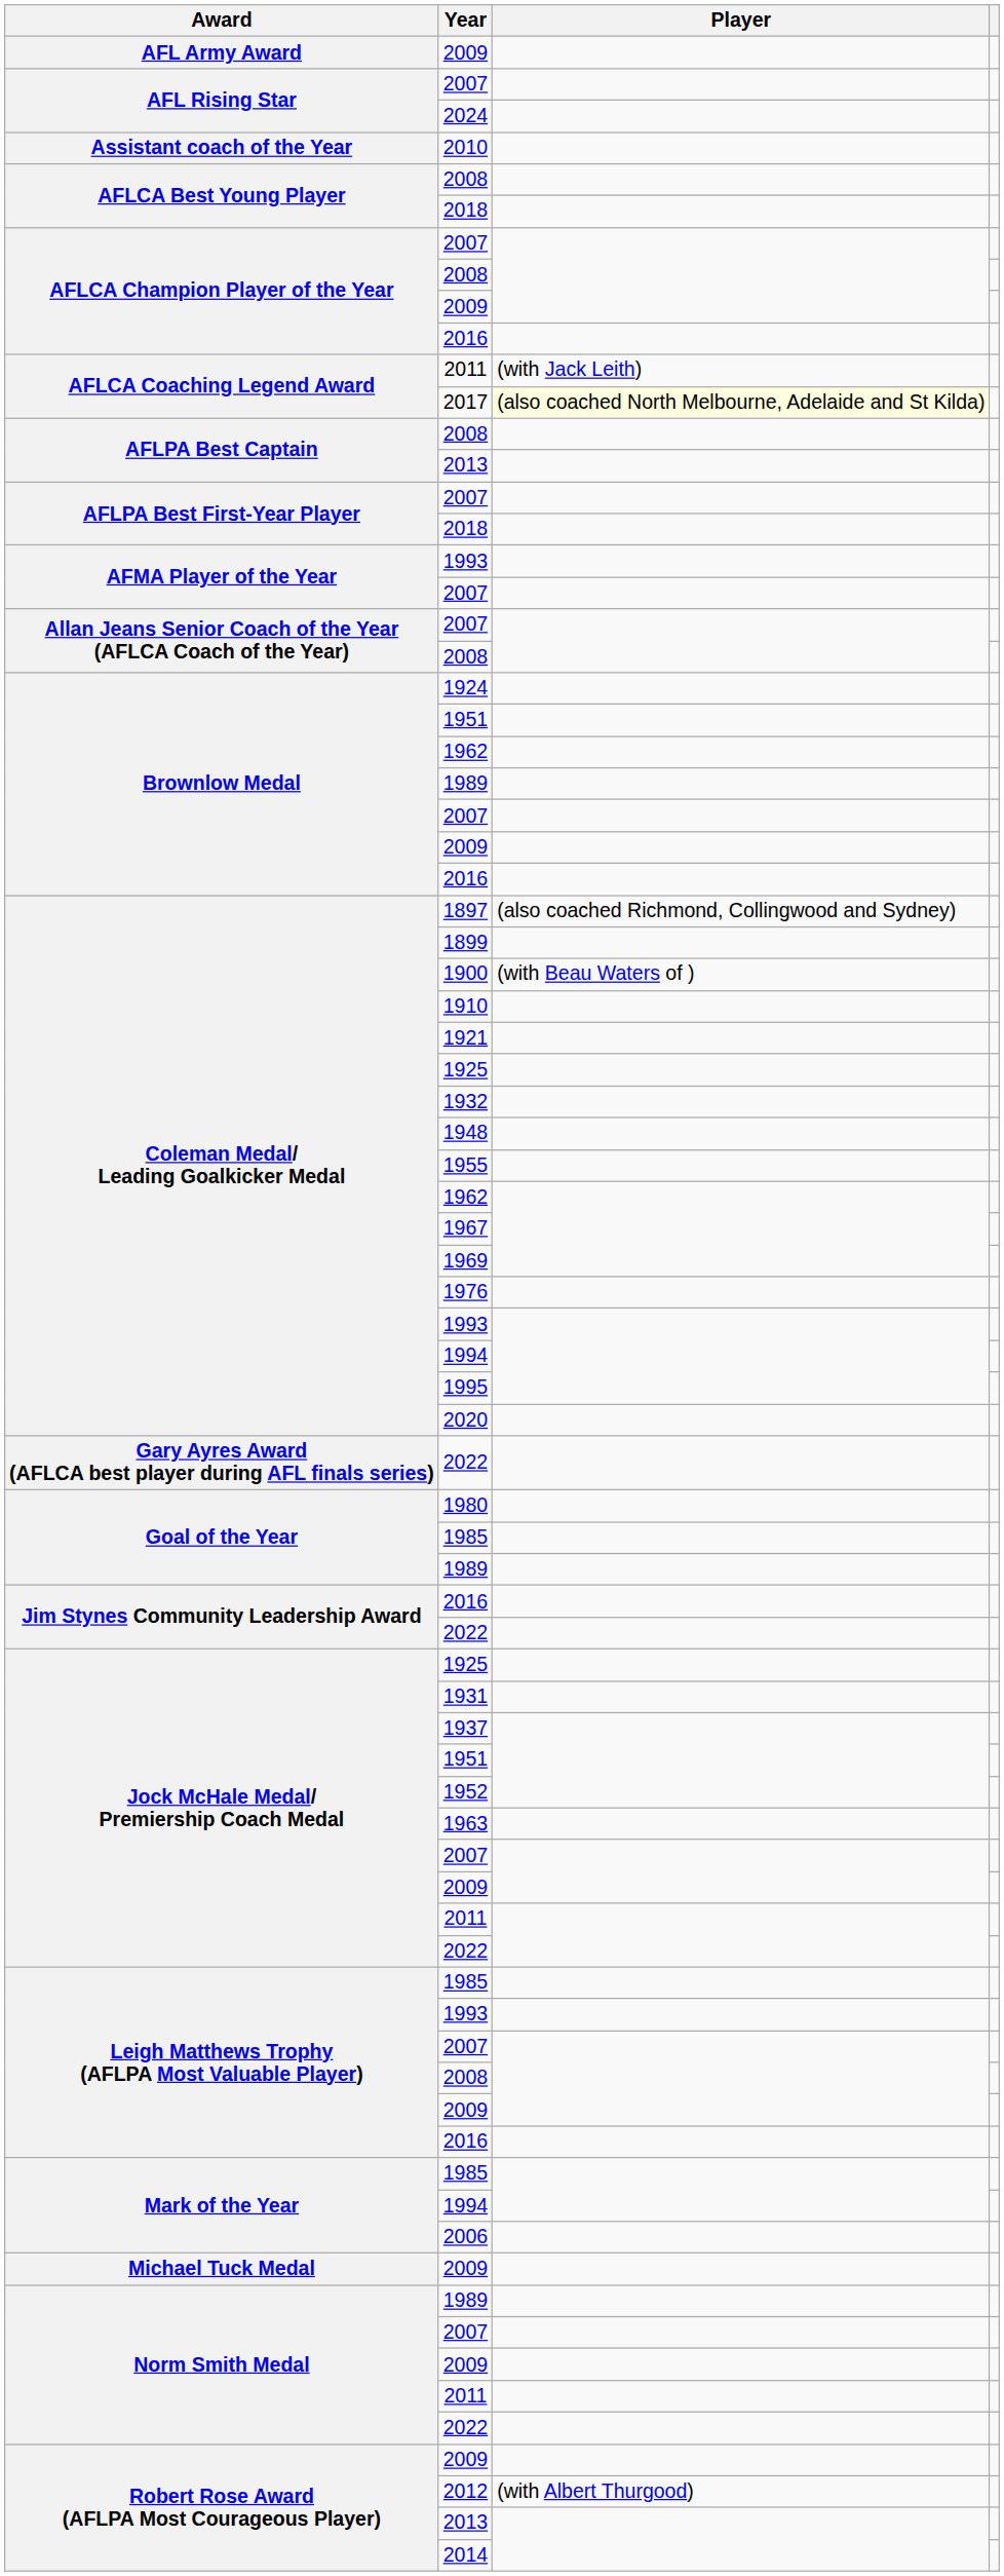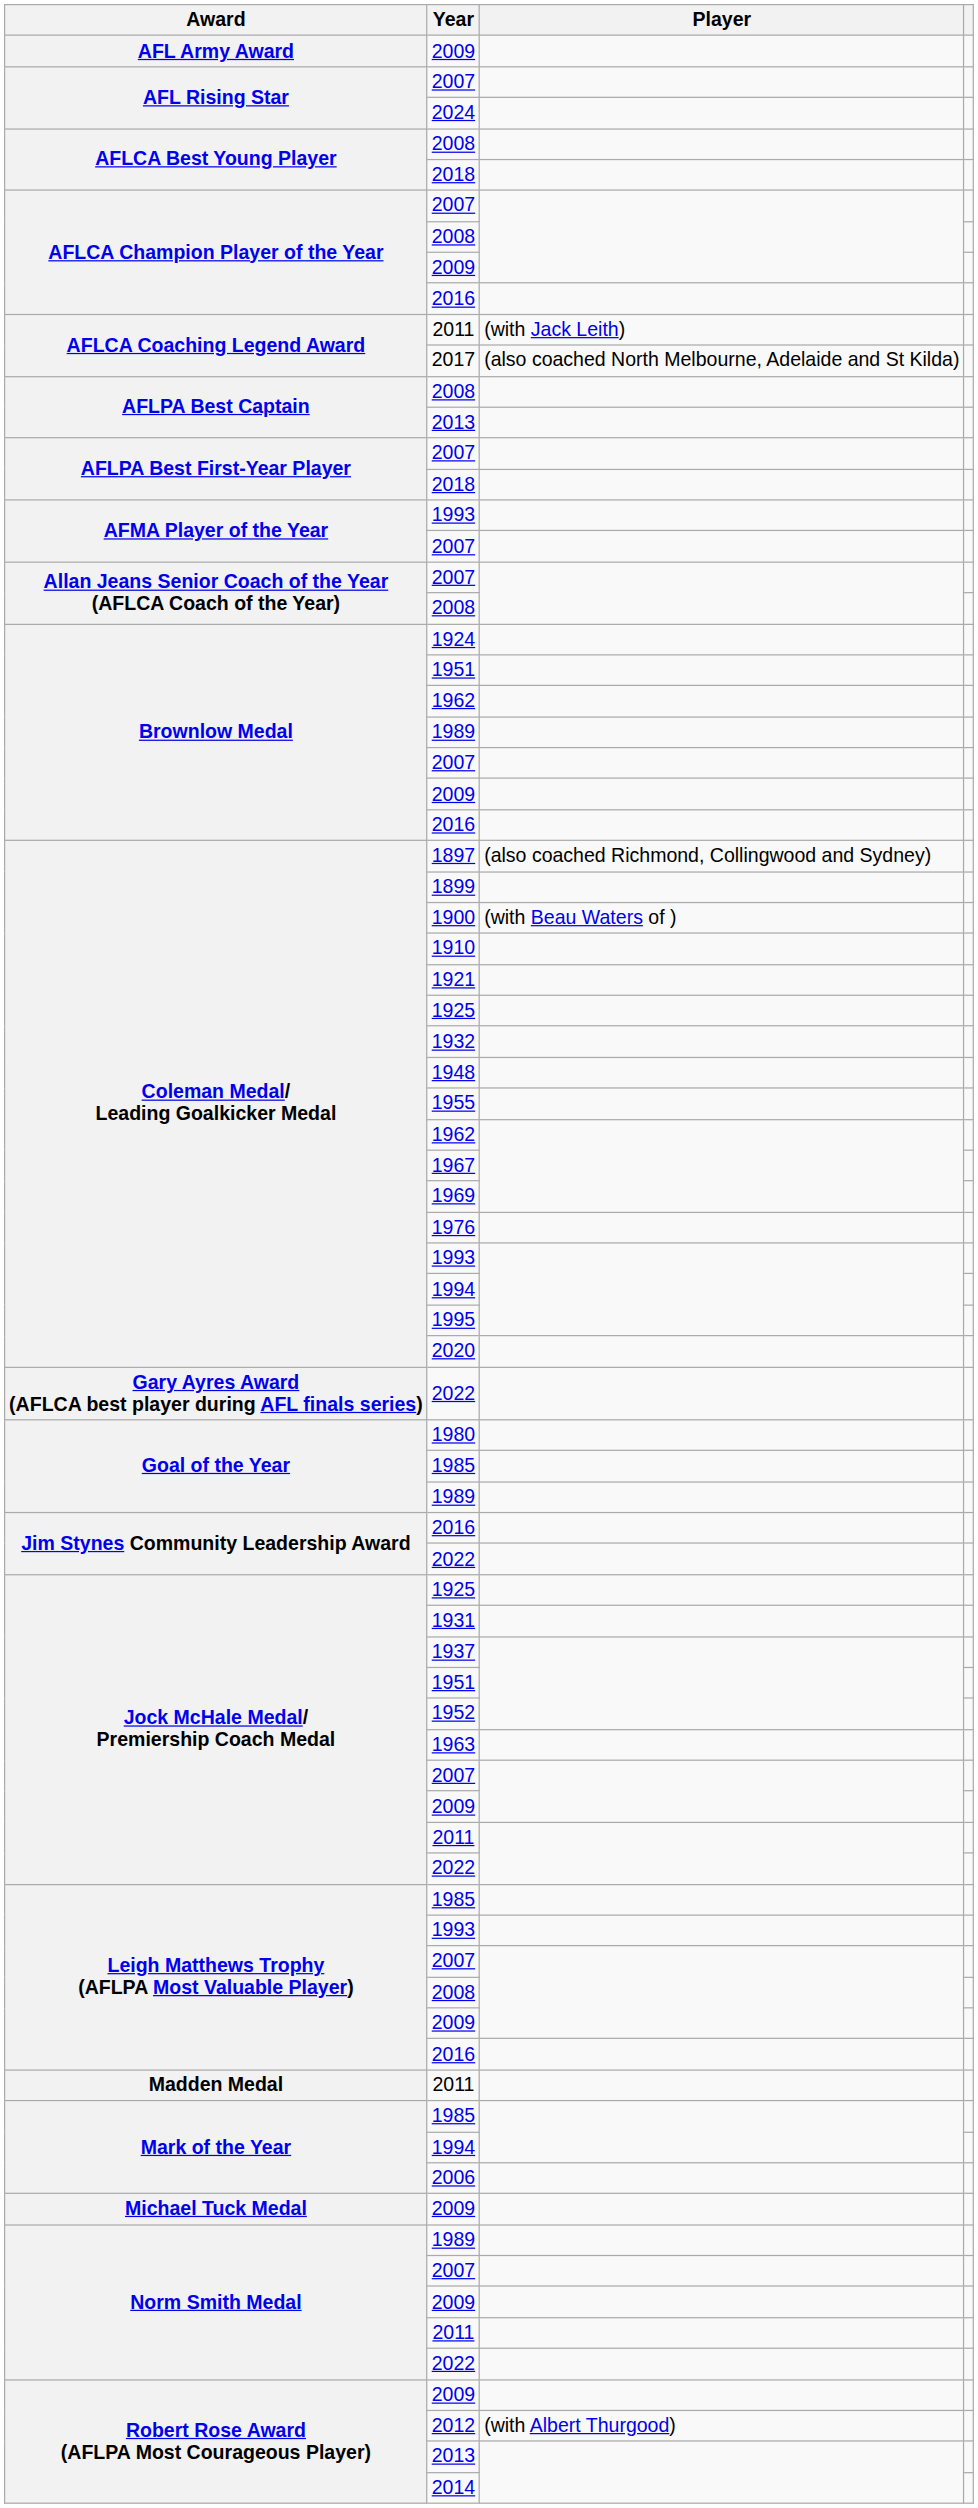 <table class="wikitable plainrowheaders sortable" style="text-align:center">
 <tr>
 <th scope="col">Award</th>
 <th scope="col">Year</th>
 <th scope="col">Player</th>
 <th scope="col" class="unsortable"></th>
 </tr>
 <tr>
 <th scope="row"><a href='#'>AFL Army Award</a></th>
 <td><a href='#'>2009</a></td>
 <td style="text-align:left;"></td>
 <td></td>
 </tr>
 <tr>
 <th scope="row" rowspan=2><a href='#'>AFL Rising Star</a></th>
 <td><a href='#'>2007</a></td>
 <td style="text-align:left;"></td>
 <td></td>
 </tr>
 <tr>
 <td><a href='#'>2024</a></td>
-<td style="text-align:left;"></td>
-<td></td>
-</tr>
-<tr>
-<th scope="row"><a href='#'>Assistant coach of the Year</a></th>
-<td><a href='#'>2010</a></td>
 <td style="text-align:left;"></td>
 <td></td>
 </tr>
 <tr>
 <th scope="row" rowspan=2><a href='#'>AFLCA Best Young Player</a></th>
 <td><a href='#'>2008</a></td>
 <td style="text-align:left;"></td>
 <td></td>
 </tr>
 <tr>
 <td><a href='#'>2018</a></td>
 <td style="text-align:left;"></td>
 <td></td>
 </tr>
 <tr>
 <th scope="row" rowspan=4><a href='#'>AFLCA Champion Player of the Year</a></th>
 <td><a href='#'>2007</a></td>
 <td style="text-align:left;" rowspan=3></td>
 <td></td>
 </tr>
 <tr>
 <td><a href='#'>2008</a></td>
 <td></td>
 </tr>
 <tr>
 <td><a href='#'>2009</a></td>
 <td></td>
 </tr>
 <tr>
 <td><a href='#'>2016</a></td>
 <td style="text-align:left;"></td>
 <td></td>
 </tr>
 <tr>
 <th scope="row" rowspan=2><a href='#'>AFLCA Coaching Legend Award</a></th>
 <td>2011</td>
 <td style="text-align:left;"> (with <a href='#'>Jack Leith</a>)</td>
 <td></td>
 </tr>
 <tr>
 <td>2017</td>
-<td style="background: lightyellow; text-align:left;"> (also coached North Melbourne, Adelaide and St Kilda)</td>
+<td style="text-align:left;"> (also coached North Melbourne, Adelaide and St Kilda)</td>
 <td></td>
 </tr>
 <tr>
 <th scope="row" rowspan=2><a href='#'>AFLPA Best Captain</a></th>
 <td><a href='#'>2008</a></td>
 <td style="text-align:left;"></td>
 <td></td>
 </tr>
 <tr>
 <td><a href='#'>2013</a></td>
 <td style="text-align:left;"></td>
 <td></td>
 </tr>
 <tr>
 <th scope="row" rowspan=2><a href='#'>AFLPA Best First-Year Player</a></th>
 <td><a href='#'>2007</a></td>
 <td style="text-align:left;"></td>
 <td></td>
 </tr>
 <tr>
 <td><a href='#'>2018</a></td>
 <td style="text-align:left;"></td>
 <td></td>
 </tr>
 <tr>
 <th scope="row" rowspan=2><a href='#'>AFMA Player of the Year</a></th>
 <td><a href='#'>1993</a></td>
 <td style="text-align:left;"></td>
 <td></td>
 </tr>
 <tr>
 <td><a href='#'>2007</a></td>
 <td style="text-align:left;"></td>
 <td></td>
 </tr>
 <tr>
 <th scope="row" rowspan=2><a href='#'>Allan Jeans Senior Coach of the Year</a><br>(AFLCA Coach of the Year)</th>
 <td><a href='#'>2007</a></td>
 <td style="text-align:left;" rowspan=2></td>
 <td></td>
 </tr>
 <tr>
 <td><a href='#'>2008</a></td>
 <td></td>
 </tr>
 <tr>
 <th scope="row" rowspan=7><a href='#'>Brownlow Medal</a></th>
 <td><a href='#'>1924</a></td>
 <td style="text-align:left;"></td>
 <td></td>
 </tr>
 <tr>
 <td><a href='#'>1951</a></td>
 <td style="text-align:left;"></td>
 <td></td>
 </tr>
 <tr>
 <td><a href='#'>1962</a></td>
 <td style="text-align:left;"></td>
 <td></td>
 </tr>
 <tr>
 <td><a href='#'>1989</a></td>
 <td style="text-align:left;"></td>
 <td></td>
 </tr>
 <tr>
 <td><a href='#'>2007</a></td>
 <td style="text-align:left;"></td>
 <td></td>
 </tr>
 <tr>
 <td><a href='#'>2009</a></td>
 <td style="text-align:left;"></td>
 <td></td>
 </tr>
 <tr>
 <td><a href='#'>2016</a></td>
 <td style="text-align:left;"></td>
 <td></td>
 </tr>
 <tr>
 <th scope="row" rowspan=17><a href='#'>Coleman Medal</a>/<br>Leading Goalkicker Medal</th>
 <td><a href='#'>1897</a></td>
 <td style="text-align:left;"> (also coached Richmond, Collingwood and Sydney)</td>
 <td></td>
 </tr>
 <tr>
 <td><a href='#'>1899</a></td>
 <td style="text-align:left;"></td>
 <td></td>
 </tr>
 <tr>
 <td><a href='#'>1900</a></td>
 <td style="text-align:left;"> (with <a href='#'>Beau Waters</a> of )</td>
 <td></td>
 </tr>
 <tr>
 <td><a href='#'>1910</a></td>
 <td style="text-align:left;"></td>
 <td></td>
 </tr>
 <tr>
 <td><a href='#'>1921</a></td>
 <td style="text-align:left;"></td>
 <td></td>
 </tr>
 <tr>
 <td><a href='#'>1925</a></td>
 <td style="text-align:left;"></td>
 <td></td>
 </tr>
 <tr>
 <td><a href='#'>1932</a></td>
 <td style="text-align:left;"></td>
 <td></td>
 </tr>
 <tr>
 <td><a href='#'>1948</a></td>
 <td style="text-align:left;"></td>
 <td></td>
 </tr>
 <tr>
 <td><a href='#'>1955</a></td>
 <td style="text-align:left;"></td>
 <td></td>
 </tr>
 <tr>
 <td><a href='#'>1962</a></td>
 <td style="text-align:left;" rowspan=3></td>
 <td></td>
 </tr>
 <tr>
 <td><a href='#'>1967</a></td>
 <td></td>
 </tr>
 <tr>
 <td><a href='#'>1969</a></td>
 <td></td>
 </tr>
 <tr>
 <td><a href='#'>1976</a></td>
 <td style="text-align:left;"></td>
 <td></td>
 </tr>
 <tr>
 <td><a href='#'>1993</a></td>
 <td style="text-align:left;" rowspan=3></td>
 <td></td>
 </tr>
 <tr>
 <td><a href='#'>1994</a></td>
 <td></td>
 </tr>
 <tr>
 <td><a href='#'>1995</a></td>
 <td></td>
 </tr>
 <tr>
 <td><a href='#'>2020</a></td>
 <td style="text-align:left;"></td>
 <td></td>
 </tr>
 <tr>
 <th scope="row"><a href='#'>Gary Ayres Award</a><br>(AFLCA best player during <a href='#'>AFL finals series</a>)</th>
 <td><a href='#'>2022</a></td>
 <td style="text-align:left;"></td>
 <td></td>
 </tr>
 <tr>
 <th scope="row" rowspan=3><a href='#'>Goal of the Year</a></th>
 <td><a href='#'>1980</a></td>
 <td style="text-align:left;"></td>
 <td></td>
 </tr>
 <tr>
 <td><a href='#'>1985</a></td>
 <td style="text-align:left;"></td>
 <td></td>
 </tr>
 <tr>
 <td><a href='#'>1989</a></td>
 <td style="text-align:left;"></td>
 <td></td>
 </tr>
 <tr>
 <th scope="row" rowspan=2><a href='#'>Jim Stynes</a> Community Leadership Award</th>
 <td><a href='#'>2016</a></td>
 <td style="text-align:left;"></td>
 <td></td>
 </tr>
 <tr>
 <td><a href='#'>2022</a></td>
 <td style="text-align:left;"></td>
 <td></td>
 </tr>
 <tr>
 <th scope="row" rowspan=10><a href='#'>Jock McHale Medal</a>/<br>Premiership Coach Medal</th>
 <td><a href='#'>1925</a></td>
 <td style="text-align:left;"></td>
 <td></td>
 </tr>
 <tr>
 <td><a href='#'>1931</a></td>
 <td style="text-align:left;"></td>
 <td></td>
 </tr>
 <tr>
 <td><a href='#'>1937</a></td>
 <td style="text-align:left;" rowspan=3></td>
 <td></td>
 </tr>
 <tr>
 <td><a href='#'>1951</a></td>
 <td></td>
 </tr>
 <tr>
 <td><a href='#'>1952</a></td>
 <td></td>
 </tr>
 <tr>
 <td><a href='#'>1963</a></td>
 <td style="text-align:left;"></td>
 <td></td>
 </tr>
 <tr>
 <td><a href='#'>2007</a></td>
 <td style="text-align:left;" rowspan=2></td>
 <td></td>
 </tr>
 <tr>
 <td><a href='#'>2009</a></td>
 <td></td>
 </tr>
 <tr>
 <td><a href='#'>2011</a></td>
 <td style="text-align:left;" rowspan=2></td>
 <td></td>
 </tr>
 <tr>
 <td><a href='#'>2022</a></td>
 </tr>
 <tr>
 <th scope="row" rowspan=6><a href='#'>Leigh Matthews Trophy</a><br>(AFLPA <a href='#'>Most Valuable Player</a>)</th>
 <td><a href='#'>1985</a></td>
 <td style="text-align:left;"></td>
 <td></td>
 </tr>
 <tr>
 <td><a href='#'>1993</a></td>
 <td style="text-align:left;"></td>
 <td></td>
 </tr>
 <tr>
 <td><a href='#'>2007</a></td>
 <td style="text-align:left;" rowspan=3></td>
 <td></td>
 </tr>
 <tr>
 <td><a href='#'>2008</a></td>
 <td></td>
 </tr>
 <tr>
 <td><a href='#'>2009</a></td>
 <td></td>
 </tr>
 <tr>
 <td><a href='#'>2016</a></td>
 <td style="text-align:left;"></td>
 <td></td>
 </tr>
 <tr>
+<th scope="row">Madden Medal</th>
+<td>2011</td>
+<td style="text-align:left;"></td>
+<td></td>
+</tr>
+<tr>
 <th scope="row" rowspan=3><a href='#'>Mark of the Year</a></th>
 <td><a href='#'>1985</a></td>
 <td style="text-align:left;" rowspan=2></td>
 <td></td>
 </tr>
 <tr>
 <td><a href='#'>1994</a></td>
 <td></td>
 </tr>
 <tr>
 <td><a href='#'>2006</a></td>
 <td style="text-align:left;"></td>
 <td></td>
 </tr>
 <tr>
 <th scope="row"><a href='#'>Michael Tuck Medal</a></th>
 <td><a href='#'>2009</a></td>
 <td style="text-align:left;"></td>
 <td></td>
 </tr>
 <tr>
 <th scope="row" rowspan=5><a href='#'>Norm Smith Medal</a></th>
 <td><a href='#'>1989</a></td>
 <td style="text-align:left;"></td>
 <td></td>
 </tr>
 <tr>
 <td><a href='#'>2007</a></td>
 <td style="text-align:left;"></td>
 <td></td>
 </tr>
 <tr>
 <td><a href='#'>2009</a></td>
 <td style="text-align:left;"></td>
 <td></td>
 </tr>
 <tr>
 <td><a href='#'>2011</a></td>
 <td style="text-align:left;"></td>
 <td></td>
 </tr>
 <tr>
 <td><a href='#'>2022</a></td>
 <td style="text-align:left;"></td>
 <td></td>
 </tr>
 <tr>
 <th scope="row" rowspan=4><a href='#'>Robert Rose Award</a><br>(AFLPA Most Courageous Player)</th>
 <td><a href='#'>2009</a></td>
 <td style="text-align:left;"></td>
 <td></td>
 </tr>
 <tr>
 <td><a href='#'>2012</a></td>
 <td style="text-align:left;"> (with <a href='#'>Albert Thurgood</a>)</td>
 <td></td>
 </tr>
 <tr>
 <td><a href='#'>2013</a></td>
 <td style="text-align:left;" rowspan=2></td>
 <td></td>
 </tr>
 <tr>
 <td><a href='#'>2014</a></td>
 <td></td>
 </tr>
 </table>
